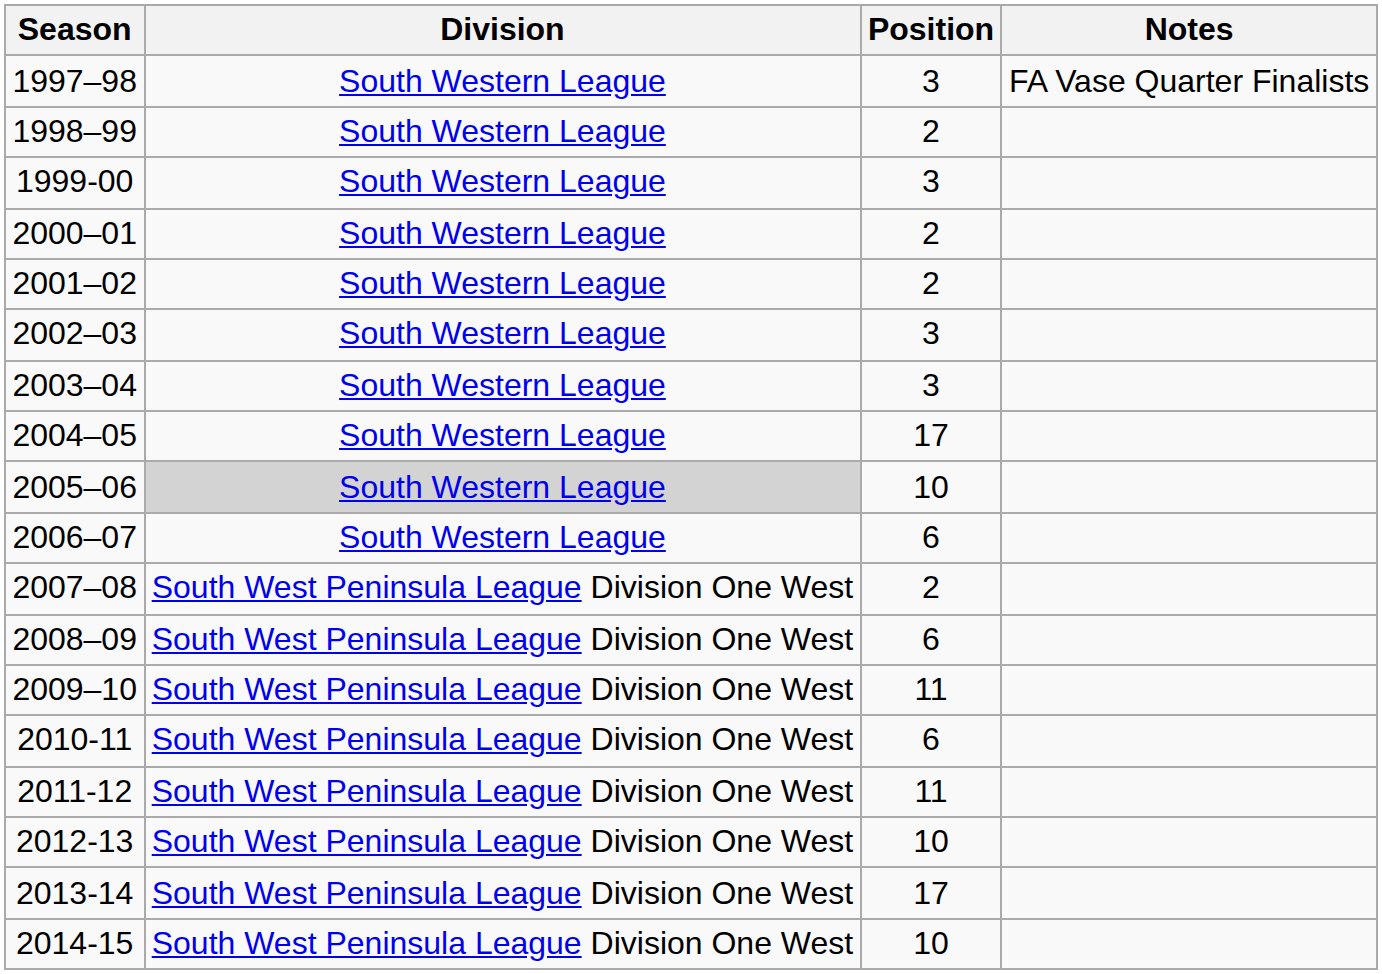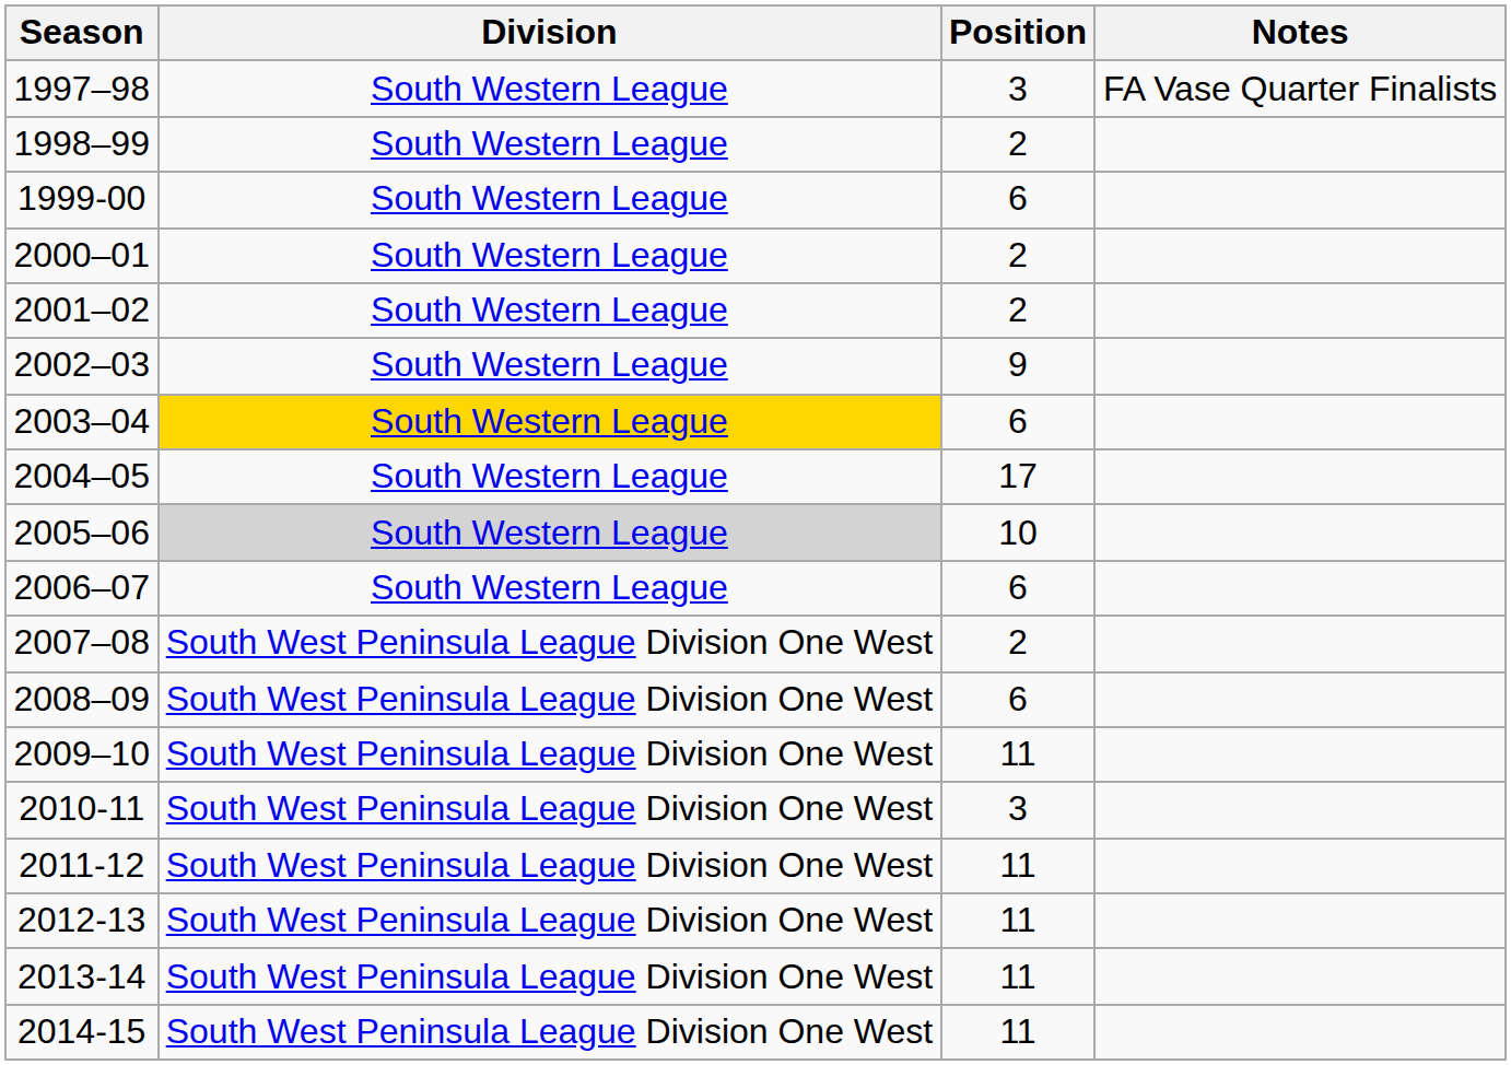 <table class="wikitable" style="text-align: center">
 <tr>
 </tr>
 <tr>
 <th>Season</th>
 <th>Division</th>
 <th>Position</th>
 <th>Notes</th>
 </tr>
 <tr>
 <td>1997–98</td>
 <td><a href='#'>South Western League</a></td>
 <td>3</td>
 <td>FA Vase Quarter Finalists</td>
 </tr>
 <tr>
 <td>1998–99</td>
 <td><a href='#'>South Western League</a></td>
 <td>2</td>
 <td></td>
 </tr>
 <tr>
 <td>1999-00</td>
 <td><a href='#'>South Western League</a></td>
-<td>3</td>
+<td>6</td>
 <td></td>
 </tr>
 <tr>
 <td>2000–01</td>
 <td><a href='#'>South Western League</a></td>
 <td>2</td>
 <td></td>
 </tr>
 <tr>
 <td>2001–02</td>
 <td><a href='#'>South Western League</a></td>
 <td>2</td>
 <td></td>
 </tr>
 <tr>
 <td>2002–03</td>
 <td><a href='#'>South Western League</a></td>
-<td>3</td>
+<td>9</td>
 <td></td>
 </tr>
 <tr>
 <td>2003–04</td>
-<td><a href='#'>South Western League</a></td>
-<td>3</td>
+<td style="background: gold;"><a href='#'>South Western League</a></td>
+<td>6</td>
 <td></td>
 </tr>
 <tr>
 <td>2004–05</td>
 <td><a href='#'>South Western League</a></td>
 <td>17</td>
 <td></td>
 </tr>
 <tr>
 <td>2005–06</td>
 <td style="background: lightgrey;"><a href='#'>South Western League</a></td>
 <td>10</td>
 <td></td>
 </tr>
 <tr>
 <td>2006–07</td>
 <td><a href='#'>South Western League</a></td>
 <td>6</td>
 <td></td>
 </tr>
 <tr>
 <td>2007–08</td>
 <td><a href='#'>South West Peninsula League</a> Division One West</td>
 <td>2</td>
 <td></td>
 </tr>
 <tr>
 <td>2008–09</td>
 <td><a href='#'>South West Peninsula League</a> Division One West</td>
 <td>6</td>
 <td></td>
 </tr>
 <tr>
 <td>2009–10</td>
 <td><a href='#'>South West Peninsula League</a> Division One West</td>
 <td>11</td>
 <td></td>
 </tr>
 <tr>
 <td>2010-11</td>
 <td><a href='#'>South West Peninsula League</a> Division One West</td>
-<td>6</td>
+<td>3</td>
 <td></td>
 </tr>
 <tr>
 <td>2011-12</td>
 <td><a href='#'>South West Peninsula League</a> Division One West</td>
 <td>11</td>
 <td></td>
 </tr>
 <tr>
 <td>2012-13</td>
 <td><a href='#'>South West Peninsula League</a> Division One West</td>
-<td>10</td>
+<td>11</td>
 <td></td>
 </tr>
 <tr>
 <td>2013-14</td>
 <td><a href='#'>South West Peninsula League</a> Division One West</td>
-<td>17</td>
+<td>11</td>
 <td></td>
 </tr>
 <tr>
 <td>2014-15</td>
 <td><a href='#'>South West Peninsula League</a> Division One West</td>
-<td>10</td>
+<td>11</td>
 <td></td>
 </tr>
 <tr>
 </tr>
 </table>
